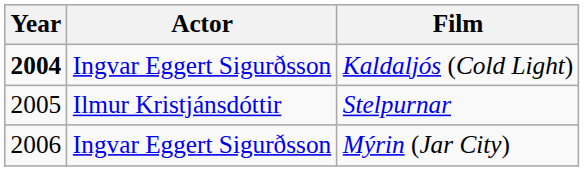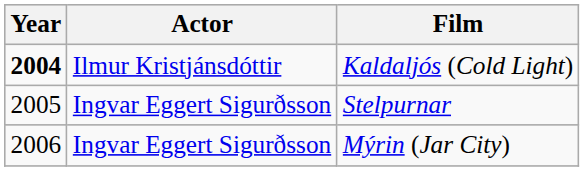 <table class="wikitable">
 <tr>
 <th>Year</th>
 <th>Actor</th>
 <th>Film</th>
 </tr>
 <tr>
 <td><strong>2004</strong></td>
-<td><a href='#'>Ingvar Eggert Sigurðsson</a></td>
+<td><a href='#'>Ilmur Kristjánsdóttir</a></td>
 <td><em><a href='#'>Kaldaljós</a></em> (<em>Cold Light</em>)</td>
 </tr>
 <tr>
 <td>2005</td>
-<td><a href='#'>Ilmur Kristjánsdóttir</a></td>
+<td><a href='#'>Ingvar Eggert Sigurðsson</a></td>
 <td><em><a href='#'>Stelpurnar</a></em></td>
 </tr>
 <tr>
 <td>2006</td>
 <td><a href='#'>Ingvar Eggert Sigurðsson</a></td>
 <td><em><a href='#'>Mýrin</a></em> (<em>Jar City</em>)</td>
 </tr>
 </table>
